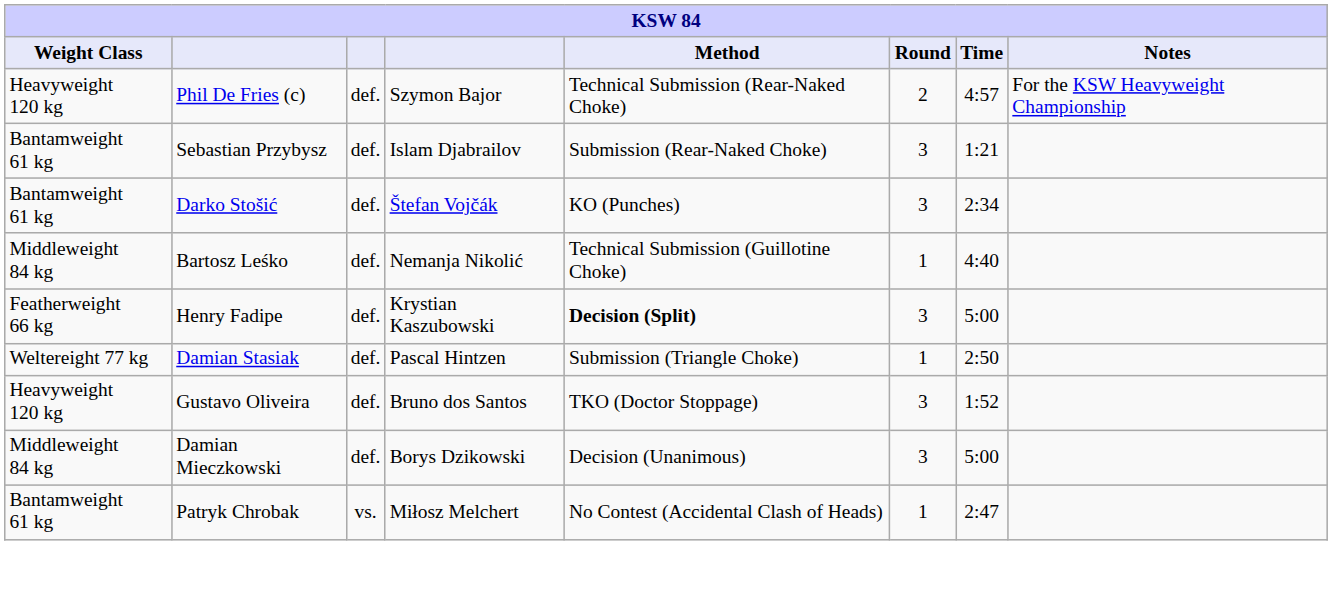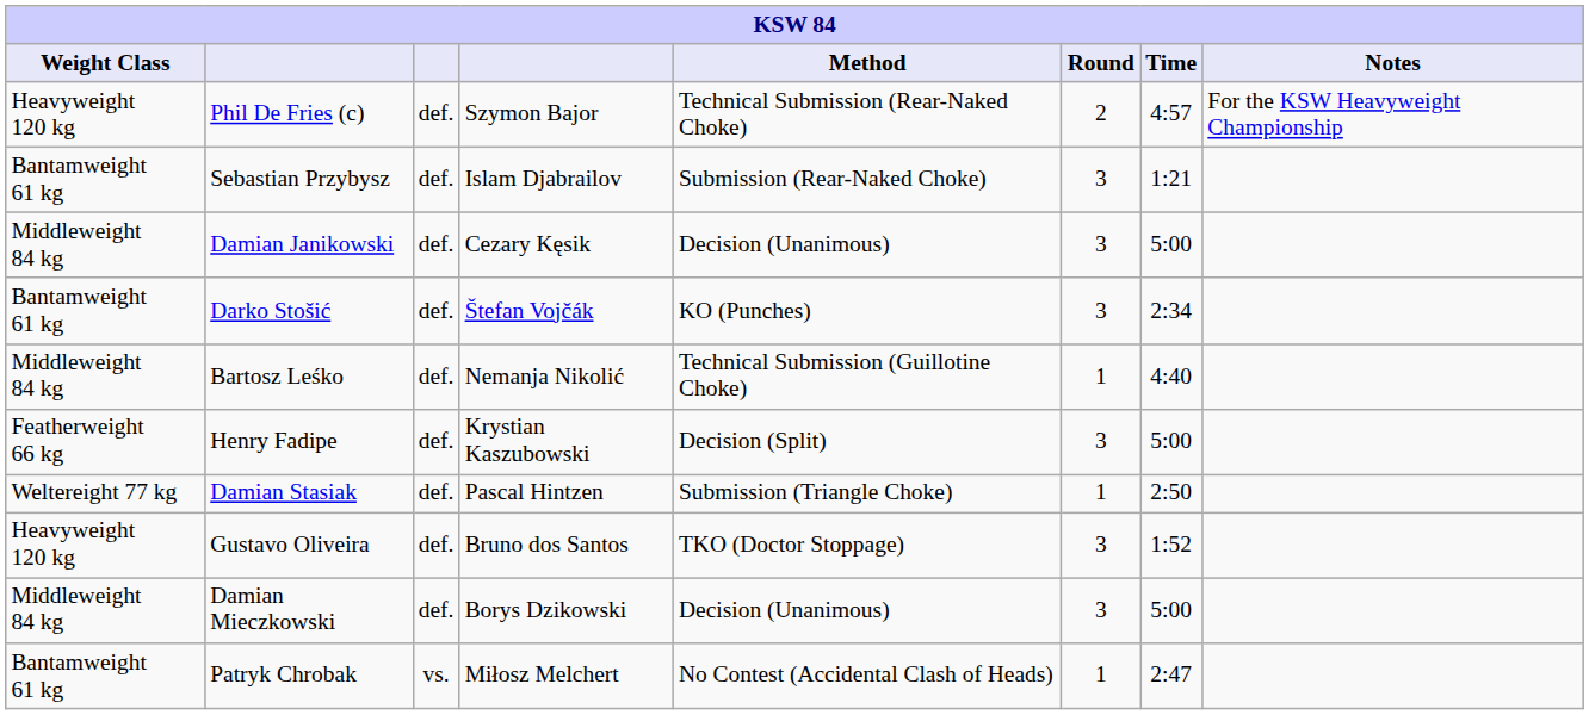 <table class="wikitable" style="font-size: 80%;">
 <tr>
 <th colspan="8" style="background-color: #ccf; color: #000080; text-align: center;"><strong>KSW 84</strong></th>
 </tr>
 <tr>
 <th colspan="1" style="background-color: #E6E8FA; color: #000000; text-align: center;">Weight Class</th>
 <th colspan="1" style="background-color: #E6E8FA; color: #000000; text-align: center;"></th>
 <th colspan="1" style="background-color: #E6E8FA; color: #000000; text-align: center;"></th>
 <th colspan="1" style="background-color: #E6E8FA; color: #000000; text-align: center;"></th>
 <th colspan="1" style="background-color: #E6E8FA; color: #000000; text-align: center;">Method</th>
 <th colspan="1" style="background-color: #E6E8FA; color: #000000; text-align: center;">Round</th>
 <th colspan="1" style="background-color: #E6E8FA; color: #000000; text-align: center;">Time</th>
 <th colspan="1" style="background-color: #E6E8FA; color: #000000; text-align: center;">Notes</th>
 </tr>
 <tr>
 <td>Heavyweight 120 kg</td>
 <td> <a href='#'>Phil De Fries</a> (c)</td>
 <td align=center>def.</td>
 <td> Szymon Bajor</td>
 <td>Technical Submission (Rear-Naked Choke)</td>
 <td align=center>2</td>
 <td align=center>4:57</td>
 <td>For the <a href='#'>KSW Heavyweight Championship</a></td>
 </tr>
 <tr>
 <td>Bantamweight 61 kg</td>
 <td> Sebastian Przybysz</td>
 <td align=center>def.</td>
 <td> Islam Djabrailov</td>
 <td>Submission (Rear-Naked Choke)</td>
 <td align=center>3</td>
 <td align=center>1:21</td>
 <td></td>
 </tr>
 <tr>
+<td>Middleweight 84 kg</td>
+<td> <a href='#'>Damian Janikowski</a></td>
+<td align=center>def.</td>
+<td> Cezary Kęsik</td>
+<td>Decision (Unanimous)</td>
+<td align=center>3</td>
+<td align=center>5:00</td>
+<td></td>
+</tr>
+<tr>
 <td>Bantamweight 61 kg</td>
 <td> <a href='#'>Darko Stošić</a></td>
 <td align=center>def.</td>
 <td>  <a href='#'>Štefan Vojčák</a></td>
 <td>KO (Punches)</td>
 <td align=center>3</td>
 <td align=center>2:34</td>
 <td></td>
 </tr>
 <tr>
 <td>Middleweight 84 kg</td>
 <td> Bartosz Leśko</td>
 <td align=center>def.</td>
 <td> Nemanja Nikolić</td>
 <td>Technical Submission (Guillotine Choke)</td>
 <td align=center>1</td>
 <td align=center>4:40</td>
 <td></td>
 </tr>
 <tr>
 <td>Featherweight 66 kg</td>
 <td> Henry Fadipe</td>
 <td align=center>def.</td>
 <td> Krystian Kaszubowski</td>
-<td><strong>Decision (Split)</strong></td>
+<td>Decision (Split)</td>
 <td align=center>3</td>
 <td align=center>5:00</td>
 <td></td>
 </tr>
 <tr>
 <td>Weltereight 77 kg</td>
 <td> <a href='#'>Damian Stasiak</a></td>
 <td align=center>def.</td>
 <td> Pascal Hintzen</td>
 <td>Submission (Triangle Choke)</td>
 <td align=center>1</td>
 <td align=center>2:50</td>
 <td></td>
 </tr>
 <tr>
 <td>Heavyweight 120 kg</td>
 <td> Gustavo Oliveira</td>
 <td align=center>def.</td>
 <td> Bruno dos Santos</td>
 <td>TKO (Doctor Stoppage)</td>
 <td align=center>3</td>
 <td align=center>1:52</td>
 <td></td>
 </tr>
 <tr>
 <td>Middleweight 84 kg</td>
 <td> Damian Mieczkowski</td>
 <td align=center>def.</td>
 <td> Borys Dzikowski</td>
 <td>Decision (Unanimous)</td>
 <td align=center>3</td>
 <td align=center>5:00</td>
 <td></td>
 </tr>
 <tr>
 <td>Bantamweight 61 kg</td>
 <td> Patryk Chrobak</td>
 <td align=center>vs.</td>
 <td> Miłosz Melchert</td>
 <td>No Contest (Accidental Clash of Heads)</td>
 <td align=center>1</td>
 <td align=center>2:47</td>
 <td></td>
 </tr>
 </table>
